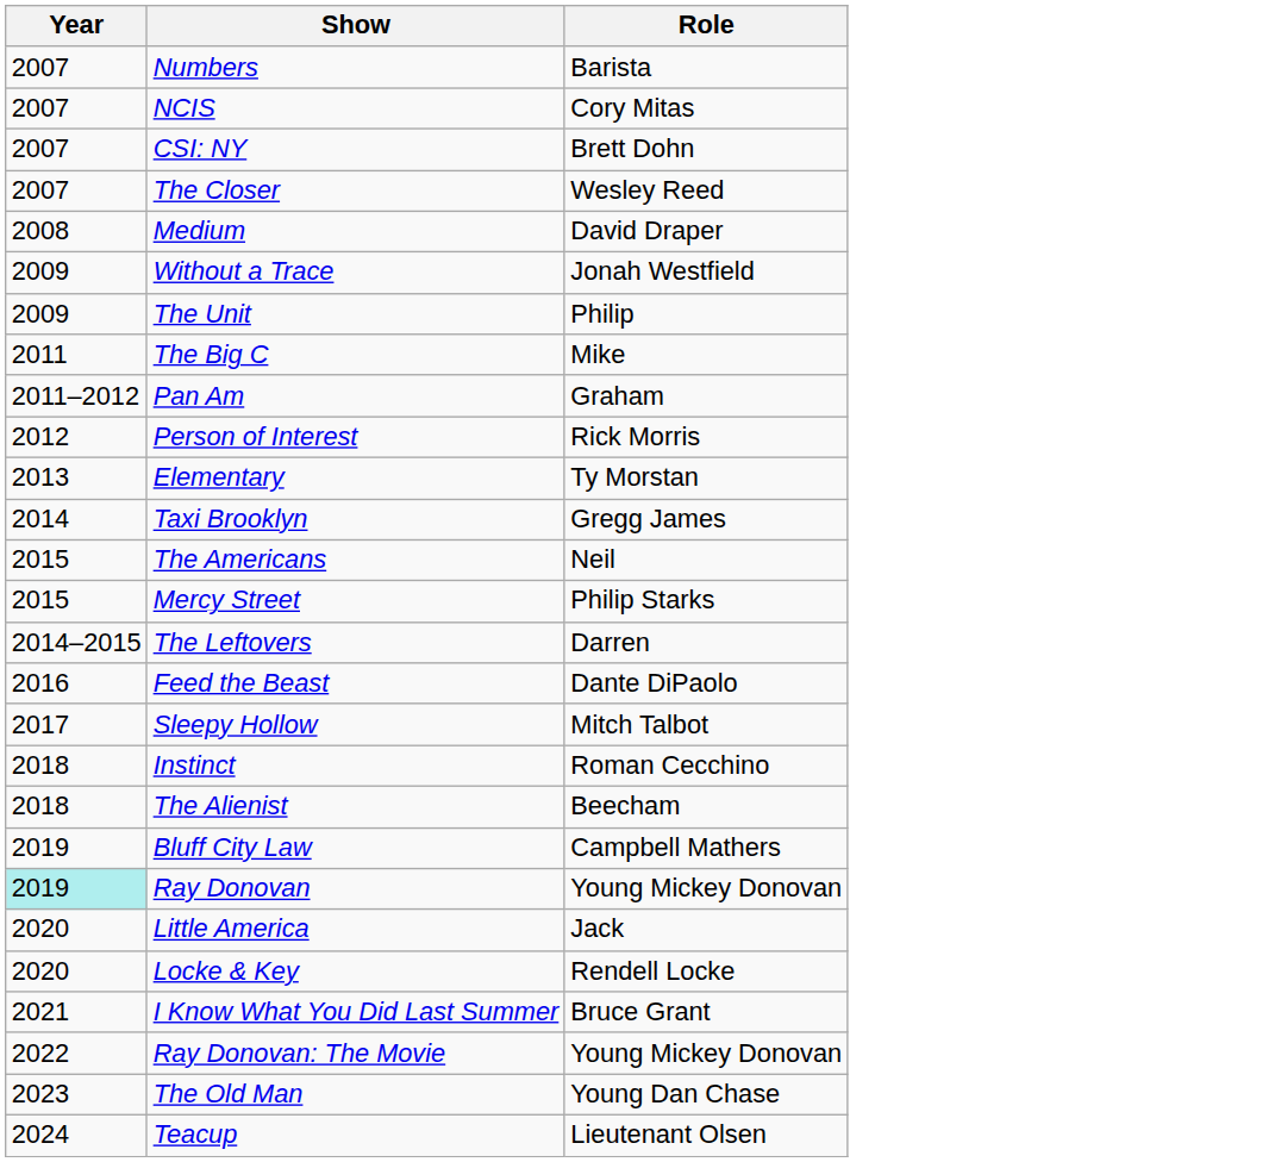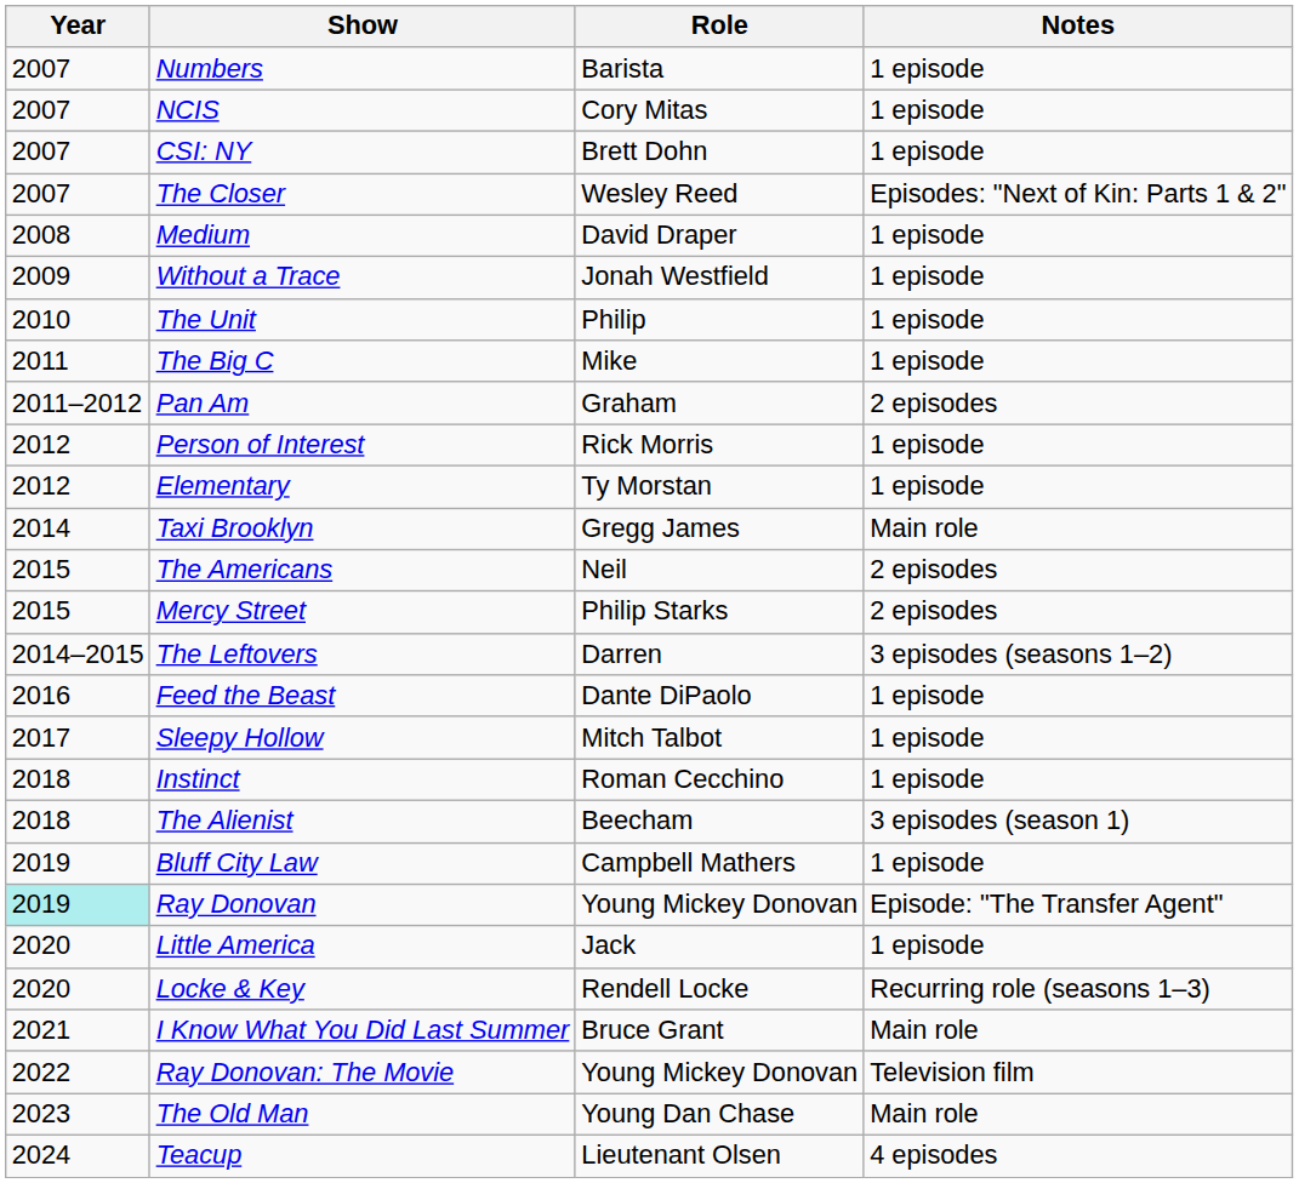 <table class="wikitable plainrowheaders sortable">
 <tr>
 <th>Year</th>
 <th>Show</th>
 <th>Role</th>
+<th class="unsortable">Notes</th>
 </tr>
 <tr>
 <td>2007</td>
 <td><em><a href='#'>Numbers</a></em></td>
 <td>Barista</td>
+<td>1 episode</td>
 </tr>
 <tr>
 <td>2007</td>
 <td><a href='#'><em>NCIS</em></a></td>
 <td>Cory Mitas</td>
+<td>1 episode</td>
 </tr>
 <tr>
 <td>2007</td>
 <td><em><a href='#'>CSI: NY</a></em></td>
 <td>Brett Dohn</td>
+<td>1 episode</td>
 </tr>
 <tr>
 <td>2007</td>
 <td><em><a href='#'>The Closer</a></em></td>
 <td>Wesley Reed</td>
+<td>Episodes: "Next of Kin: Parts 1 & 2"</td>
 </tr>
 <tr>
 <td>2008</td>
 <td><a href='#'><em>Medium</em></a></td>
 <td>David Draper</td>
+<td>1 episode</td>
 </tr>
 <tr>
 <td>2009</td>
 <td><em><a href='#'>Without a Trace</a></em></td>
 <td>Jonah Westfield</td>
+<td>1 episode</td>
 </tr>
 <tr>
-<td>2009</td>
+<td>2010</td>
 <td><em><a href='#'>The Unit</a></em></td>
 <td>Philip</td>
+<td>1 episode</td>
 </tr>
 <tr>
 <td>2011</td>
 <td><a href='#'><em>The Big C</em></a></td>
 <td>Mike</td>
+<td>1 episode</td>
 </tr>
 <tr>
 <td>2011–2012</td>
 <td><a href='#'><em>Pan Am</em></a></td>
 <td>Graham</td>
+<td>2 episodes</td>
 </tr>
 <tr>
 <td>2012</td>
 <td><a href='#'><em>Person of Interest</em></a></td>
 <td>Rick Morris</td>
+<td>1 episode</td>
 </tr>
 <tr>
-<td>2013</td>
+<td>2012</td>
 <td><a href='#'><em>Elementary</em></a></td>
 <td>Ty Morstan</td>
+<td>1 episode</td>
 </tr>
 <tr>
 <td>2014</td>
 <td><em><a href='#'>Taxi Brooklyn</a></em></td>
 <td>Gregg James</td>
+<td>Main role</td>
 </tr>
 <tr>
 <td>2015</td>
 <td><em><a href='#'>The Americans</a></em></td>
 <td>Neil</td>
+<td>2 episodes</td>
 </tr>
 <tr>
 <td>2015</td>
 <td><a href='#'><em>Mercy Street</em></a></td>
 <td>Philip Starks</td>
+<td>2 episodes</td>
 </tr>
 <tr>
 <td>2014–2015</td>
 <td><a href='#'><em>The Leftovers</em></a></td>
 <td>Darren</td>
+<td>3 episodes (seasons 1–2)</td>
 </tr>
 <tr>
 <td>2016</td>
 <td><em><a href='#'>Feed the Beast</a></em></td>
 <td>Dante DiPaolo</td>
+<td>1 episode</td>
 </tr>
 <tr>
 <td>2017</td>
 <td><a href='#'><em>Sleepy Hollow</em></a></td>
 <td>Mitch Talbot</td>
+<td>1 episode</td>
 </tr>
 <tr>
 <td>2018</td>
 <td><a href='#'><em>Instinct</em></a></td>
 <td>Roman Cecchino</td>
+<td>1 episode</td>
 </tr>
 <tr>
 <td>2018</td>
 <td><a href='#'><em>The Alienist</em></a></td>
 <td>Beecham</td>
+<td>3 episodes (season 1)</td>
 </tr>
 <tr>
 <td>2019</td>
 <td><em><a href='#'>Bluff City Law</a></em></td>
 <td>Campbell Mathers</td>
+<td>1 episode</td>
 </tr>
 <tr>
 <td style="background: paleturquoise;">2019</td>
 <td><em><a href='#'>Ray Donovan</a></em></td>
 <td>Young Mickey Donovan</td>
+<td>Episode: "The Transfer Agent"</td>
 </tr>
 <tr>
 <td>2020</td>
 <td><a href='#'><em>Little America</em></a></td>
 <td>Jack</td>
+<td>1 episode</td>
 </tr>
 <tr>
 <td>2020</td>
 <td><a href='#'><em>Locke & Key</em></a></td>
 <td>Rendell Locke</td>
+<td>Recurring role (seasons 1–3)</td>
 </tr>
 <tr>
 <td>2021</td>
 <td><em><a href='#'>I Know What You Did Last Summer</a></em></td>
 <td>Bruce Grant</td>
+<td>Main role</td>
 </tr>
 <tr>
 <td>2022</td>
 <td><em><a href='#'>Ray Donovan: The Movie</a></em></td>
 <td>Young Mickey Donovan</td>
+<td>Television film</td>
 </tr>
 <tr>
 <td>2023</td>
 <td><a href='#'><em>The Old Man</em></a></td>
 <td>Young Dan Chase</td>
+<td>Main role</td>
 </tr>
 <tr>
 <td>2024</td>
 <td><em><a href='#'>Teacup</a></em></td>
 <td>Lieutenant Olsen</td>
+<td>4 episodes</td>
 </tr>
 </table>
